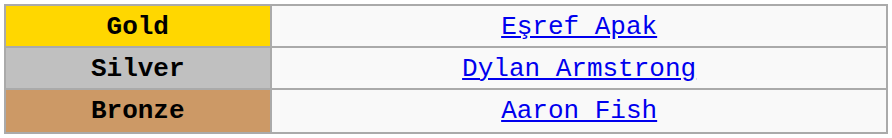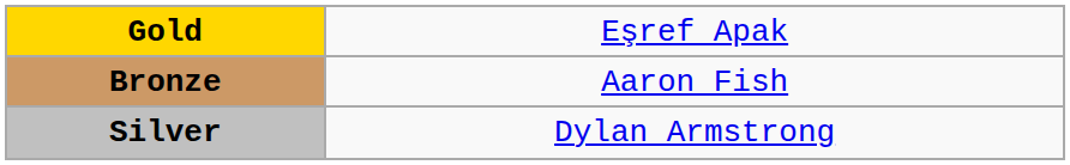 <table class="wikitable" style="text-align:center; " width="35%">
 <tr>
 <td bgcolor="gold"><strong>Gold</strong></td>
 <td><a href='#'>Eşref Apak</a><br>  <small><em></em></small></td>
 </tr>
 <tr>
+<td bgcolor="CC9966"><strong>Bronze</strong></td>
+<td><a href='#'>Aaron Fish</a><br>  <small><em></em></small></td>
+</tr>
+<tr>
 <td bgcolor="silver"><strong>Silver</strong></td>
 <td><a href='#'>Dylan Armstrong</a><br>  <small><em></em></small></td>
 </tr>
-<tr>
-<td bgcolor="CC9966"><strong>Bronze</strong></td>
-<td><a href='#'>Aaron Fish</a><br>  <small><em></em></small></td>
-</tr>
 </table>
